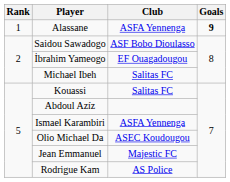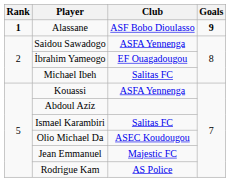 <table class="wikitable" style="text-align:center;">
 <tr>
 <th>Rank</th>
 <th>Player</th>
 <th>Club</th>
 <th>Goals</th>
 </tr>
 <tr>
-<td>1</td>
+<td><strong>1</strong></td>
 <td> Alassane</td>
-<td><a href='#'>ASFA Yennenga</a></td>
+<td><a href='#'>ASF Bobo Dioulasso</a></td>
 <td><strong>9</strong></td>
 </tr>
 <tr>
 <td rowspan=3>2</td>
 <td> Saidou Sawadogo</td>
-<td><a href='#'>ASF Bobo Dioulasso</a></td>
+<td><a href='#'>ASFA Yennenga</a></td>
 <td rowspan=3>8</td>
 </tr>
 <tr>
 <td> İbrahim Yameogo</td>
 <td><a href='#'>EF Ouagadougou</a></td>
 </tr>
 <tr>
 <td> Michael Ibeh</td>
 <td><a href='#'>Salitas FC</a></td>
 </tr>
 <tr>
 <td rowspan=6>5</td>
 <td> Kouassi</td>
-<td><a href='#'>Salitas FC</a></td>
+<td><a href='#'>ASFA Yennenga</a></td>
 <td rowspan=6>7</td>
 </tr>
 <tr>
 <td> Abdoul Azíz</td>
 <td></td>
 </tr>
 <tr>
 <td> Ismael Karambiri</td>
-<td><a href='#'>ASFA Yennenga</a></td>
+<td><a href='#'>Salitas FC</a></td>
 </tr>
 <tr>
 <td> Olio Michael Da</td>
 <td><a href='#'>ASEC Koudougou</a></td>
 </tr>
 <tr>
 <td> Jean Emmanuel</td>
 <td><a href='#'>Majestic FC</a></td>
 </tr>
 <tr>
 <td> Rodrigue Kam</td>
 <td><a href='#'>AS Police</a></td>
 </tr>
 </table>
